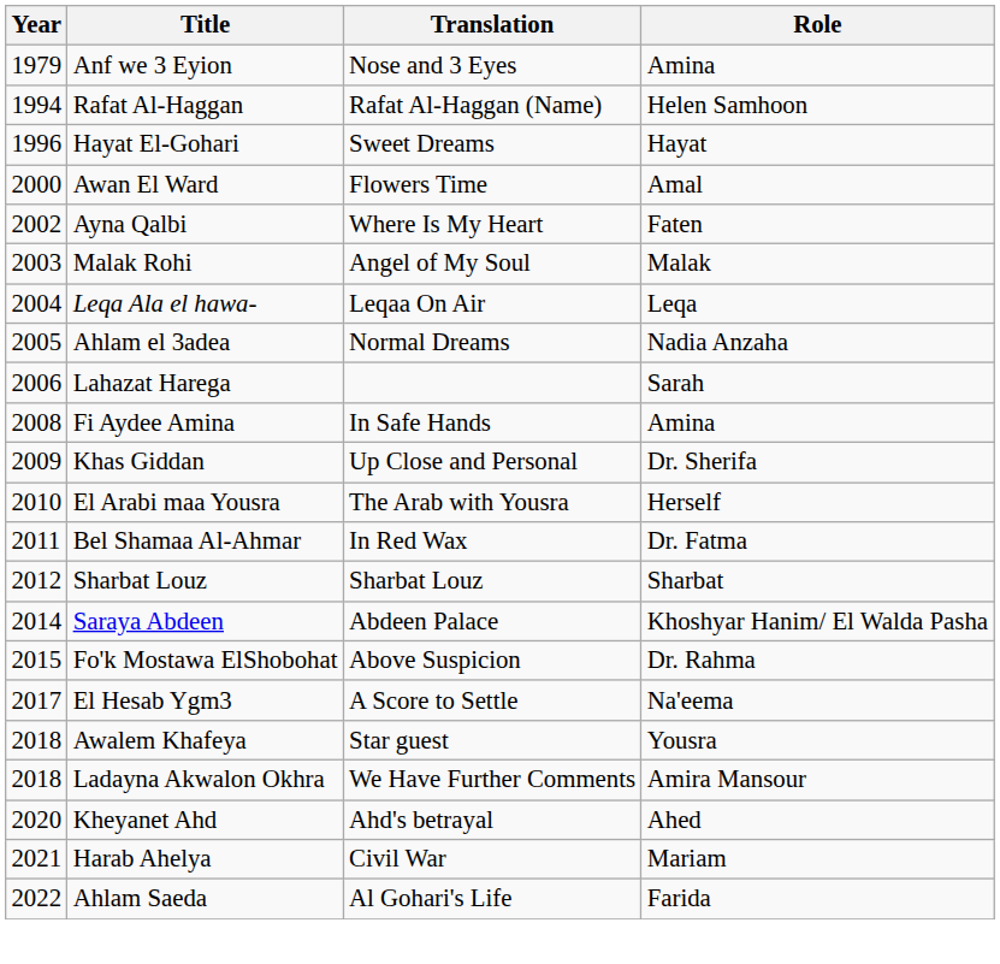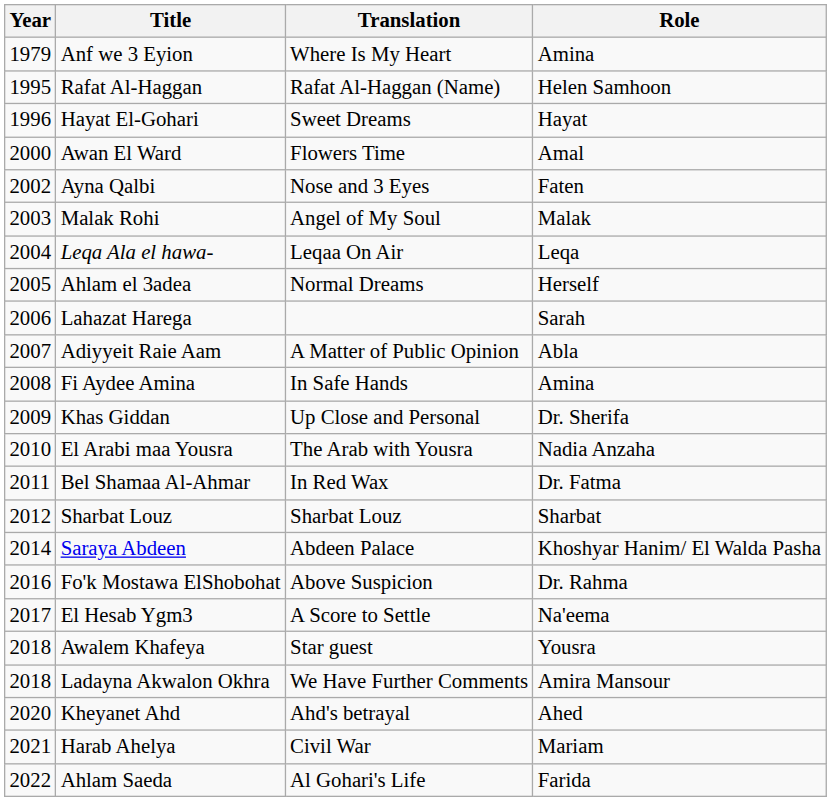 <table class="wikitable sortable">
 <tr>
 <th>Year</th>
 <th>Title</th>
 <th>Translation</th>
 <th class="unsortable">Role</th>
 </tr>
 <tr>
 <td>1979</td>
 <td>Anf we 3 Eyion</td>
-<td>Nose and 3 Eyes</td>
+<td>Where Is My Heart</td>
 <td>Amina</td>
 </tr>
 <tr>
-<td>1994</td>
+<td>1995</td>
 <td>Rafat Al-Haggan</td>
 <td>Rafat Al-Haggan (Name)</td>
 <td>Helen Samhoon</td>
 </tr>
 <tr>
 <td>1996</td>
 <td>Hayat El-Gohari</td>
 <td>Sweet Dreams</td>
 <td>Hayat</td>
 </tr>
 <tr>
 <td>2000</td>
 <td>Awan El Ward</td>
 <td>Flowers Time</td>
 <td>Amal</td>
 </tr>
 <tr>
 <td>2002</td>
 <td>Ayna Qalbi</td>
-<td>Where Is My Heart</td>
+<td>Nose and 3 Eyes</td>
 <td>Faten</td>
 </tr>
 <tr>
 <td>2003</td>
 <td>Malak Rohi</td>
 <td>Angel of My Soul</td>
 <td>Malak</td>
 </tr>
 <tr>
 <td>2004</td>
 <td><em>Leqa Ala el hawa-</em></td>
 <td>Leqaa On Air</td>
 <td>Leqa</td>
 </tr>
 <tr>
 <td>2005</td>
 <td>Ahlam el 3adea</td>
 <td>Normal Dreams</td>
-<td>Nadia Anzaha</td>
+<td>Herself</td>
 </tr>
 <tr>
 <td>2006</td>
 <td>Lahazat Harega</td>
 <td></td>
 <td>Sarah</td>
+</tr>
+<tr>
+<td>2007</td>
+<td>Adiyyeit Raie Aam</td>
+<td>A Matter of Public Opinion</td>
+<td>Abla</td>
 </tr>
 <tr>
 <td>2008</td>
 <td>Fi Aydee Amina</td>
 <td>In Safe Hands</td>
 <td>Amina</td>
 </tr>
 <tr>
 <td>2009</td>
 <td>Khas Giddan</td>
 <td>Up Close and Personal</td>
 <td>Dr. Sherifa</td>
 </tr>
 <tr>
 <td>2010</td>
 <td>El Arabi maa Yousra</td>
 <td>The Arab with Yousra</td>
-<td>Herself</td>
+<td>Nadia Anzaha</td>
 </tr>
 <tr>
 <td>2011</td>
 <td>Bel Shamaa Al-Ahmar</td>
 <td>In Red Wax</td>
 <td>Dr. Fatma</td>
 </tr>
 <tr>
 <td>2012</td>
 <td>Sharbat Louz</td>
 <td>Sharbat Louz</td>
 <td>Sharbat</td>
 </tr>
 <tr>
 <td>2014</td>
 <td><a href='#'>Saraya Abdeen</a></td>
 <td>Abdeen Palace</td>
 <td>Khoshyar Hanim/ El Walda Pasha</td>
 </tr>
 <tr>
-<td>2015</td>
+<td>2016</td>
 <td>Fo'k Mostawa ElShobohat</td>
 <td>Above Suspicion</td>
 <td>Dr. Rahma</td>
 </tr>
 <tr>
 <td>2017</td>
 <td>El Hesab Ygm3</td>
 <td>A Score to Settle</td>
 <td>Na'eema</td>
 </tr>
 <tr>
 <td>2018</td>
 <td>Awalem Khafeya</td>
 <td>Star guest</td>
 <td>Yousra</td>
 </tr>
 <tr>
 <td>2018</td>
 <td>Ladayna Akwalon Okhra</td>
 <td>We Have Further Comments</td>
 <td>Amira Mansour</td>
 </tr>
 <tr>
 <td>2020</td>
 <td>Kheyanet Ahd </td>
 <td>Ahd's betrayal</td>
 <td>Ahed</td>
 </tr>
 <tr>
 <td>2021</td>
 <td>Harab Ahelya</td>
 <td>Civil War</td>
 <td>Mariam</td>
 </tr>
 <tr>
 <td>2022</td>
 <td>Ahlam Saeda</td>
 <td>Al Gohari's Life</td>
 <td>Farida</td>
 </tr>
 </table>
